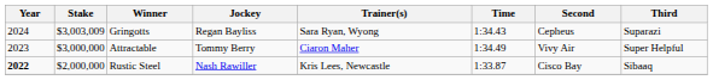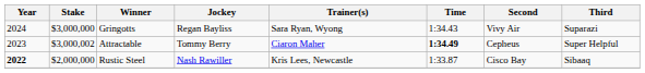 <table class="wikitable sortable" style="font-size:90%">
 <tr>
 <th width="60px">Year<br></th>
 <th width="60px">Stake<br></th>
 <th width="110px">Winner<br></th>
 <th width="135px">Jockey<br></th>
 <th width="230px">Trainer(s)<br></th>
 <th width="80px">Time <br></th>
 <th width="110px">Second <br></th>
 <th width="110px">Third <br></th>
 </tr>
 <tr>
 <td>2024</td>
-<td>$3,003,009</td>
+<td>$3,000,000</td>
 <td>Gringotts</td>
 <td>Regan Bayliss</td>
 <td>Sara Ryan, Wyong</td>
 <td>1:34.43</td>
-<td>Cepheus </td>
+<td>Vivy Air</td>
 <td>Suparazi</td>
 </tr>
 <tr>
 <td>2023 </td>
-<td>$3,000,000</td>
+<td>$3,000,002</td>
 <td>Attractable </td>
 <td>Tommy Berry</td>
 <td><a href='#'>Ciaron Maher</a></td>
-<td>1:34.49</td>
-<td>Vivy Air</td>
+<td><strong>1:34.49</strong></td>
+<td>Cepheus </td>
 <td>Super Helpful</td>
 </tr>
 <tr>
 <td><strong>2022 </strong></td>
 <td>$2,000,000</td>
 <td>Rustic Steel  </td>
 <td><a href='#'>Nash Rawiller</a></td>
 <td>Kris Lees, Newcastle</td>
 <td>1:33.87</td>
 <td>Cisco Bay</td>
 <td>Sibaaq</td>
 </tr>
 <tr>
 </tr>
 </table>
